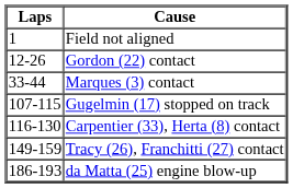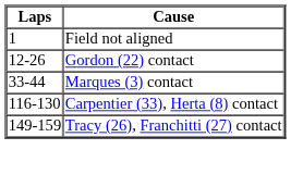 <table border=2 cellspacing=0>
 <tr>
 <th>Laps</th>
 <th>Cause</th>
 </tr>
 <tr>
 <td>1</td>
 <td>Field not aligned</td>
 </tr>
 <tr>
 <td>12-26</td>
 <td><a href='#'>Gordon (22)</a> contact</td>
 </tr>
 <tr>
 <td>33-44</td>
 <td><a href='#'>Marques (3)</a> contact</td>
 </tr>
 <tr>
-<td>107-115</td>
-<td><a href='#'>Gugelmin (17)</a> stopped on track</td>
-</tr>
-<tr>
 <td>116-130</td>
 <td><a href='#'>Carpentier (33)</a>, <a href='#'>Herta (8)</a> contact</td>
 </tr>
 <tr>
 <td>149-159</td>
 <td><a href='#'>Tracy (26)</a>, <a href='#'>Franchitti (27)</a> contact</td>
 </tr>
-<tr>
-<td>186-193</td>
-<td><a href='#'>da Matta (25)</a> engine blow-up</td>
-</tr>
 </table>
